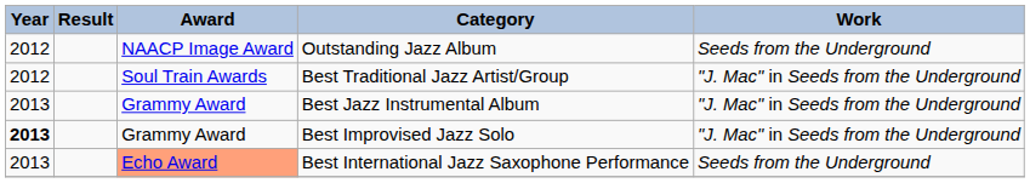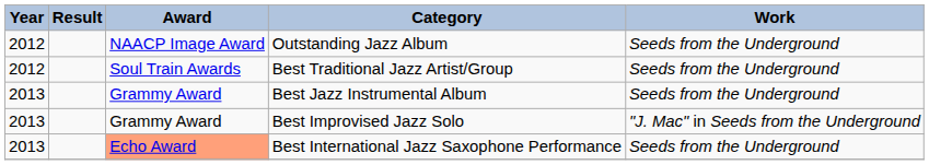 <table class="wikitable">
 <tr>
 <th style="background:#b0c4de;">Year</th>
 <th style="background:#b0c4de;">Result</th>
 <th style="background:#b0c4de;">Award</th>
 <th style="background:#b0c4de;">Category</th>
 <th style="background:#b0c4de;">Work</th>
 </tr>
 <tr>
 <td>2012</td>
 <td></td>
 <td><a href='#'>NAACP Image Award</a></td>
 <td>Outstanding Jazz Album</td>
 <td><em>Seeds from the Underground</em></td>
 </tr>
 <tr>
 <td>2012</td>
 <td></td>
 <td><a href='#'>Soul Train Awards</a></td>
 <td>Best Traditional Jazz Artist/Group</td>
-<td><em>"J. Mac"</em> in <em>Seeds from the Underground</em></td>
+<td><em>Seeds from the Underground</em></td>
 </tr>
 <tr>
 <td>2013 </td>
 <td></td>
 <td><a href='#'>Grammy Award</a></td>
 <td>Best Jazz Instrumental Album</td>
-<td><em>"J. Mac"</em> in <em>Seeds from the Underground</em></td>
+<td><em>Seeds from the Underground</em></td>
 </tr>
 <tr>
-<td><strong>2013</strong></td>
+<td>2013</td>
 <td></td>
 <td>Grammy Award</td>
 <td>Best Improvised Jazz Solo</td>
 <td><em>"J. Mac"</em> in <em>Seeds from the Underground</em></td>
 </tr>
 <tr>
 <td>2013 </td>
 <td></td>
 <td style="background: lightsalmon;"><a href='#'>Echo Award</a></td>
 <td>Best International Jazz Saxophone Performance</td>
 <td><em>Seeds from the Underground</em></td>
 </tr>
 <tr>
 </tr>
 </table>
